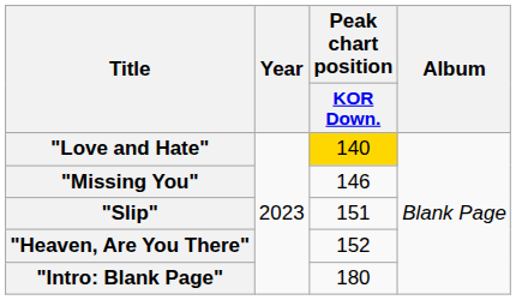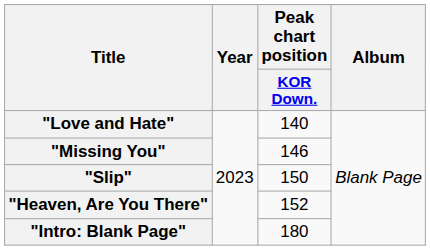 <table class="wikitable plainrowheaders" style="text-align:center">
 <tr>
 <th scope="col" rowspan="2">Title</th>
 <th scope="col" rowspan="2">Year</th>
 <th colspan="1">Peak chart position</th>
 <th scope="col" rowspan="2">Album</th>
 </tr>
 <tr>
 <th scope="col" style="width:3em;font-size:90%"><a href='#'>KOR Down.</a><br></th>
 </tr>
 <tr>
 <th scope="row">"Love and Hate"</th>
 <td rowspan="5">2023</td>
-<td style="background: gold;">140</td>
+<td>140</td>
 <td rowspan="5"><em>Blank Page</em></td>
 </tr>
 <tr>
 <th scope="row">"Missing You" </th>
 <td>146</td>
 </tr>
 <tr>
 <th scope="row">"Slip"</th>
-<td>151</td>
+<td>150</td>
 </tr>
 <tr>
 <th scope="row">"Heaven, Are You There"</th>
 <td>152</td>
 </tr>
 <tr>
 <th scope="row">"Intro: Blank Page"</th>
 <td>180</td>
 </tr>
 </table>
